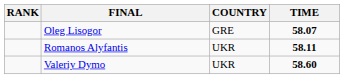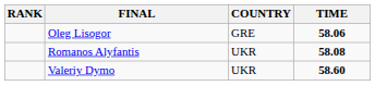 <table class="wikitable">
 <tr>
 <th>RANK</th>
 <th align="left" style="width: 15em">FINAL</th>
 <th>COUNTRY</th>
 <th style="width: 6em">TIME</th>
 </tr>
 <tr>
 <td align="center"></td>
 <td><a href='#'>Oleg Lisogor</a></td>
 <td> GRE</td>
-<td align="center"><strong>58.07</strong></td>
+<td align="center"><strong>58.06</strong></td>
 </tr>
 <tr>
 <td align="center"></td>
 <td><a href='#'>Romanos Alyfantis</a></td>
 <td> UKR</td>
-<td align="center"><strong>58.11</strong></td>
+<td align="center"><strong>58.08</strong></td>
 </tr>
 <tr>
 <td align="center"></td>
 <td><a href='#'>Valeriy Dymo</a></td>
 <td> UKR</td>
 <td align="center"><strong>58.60</strong></td>
 </tr>
 </table>
